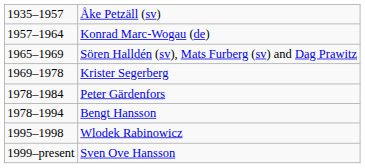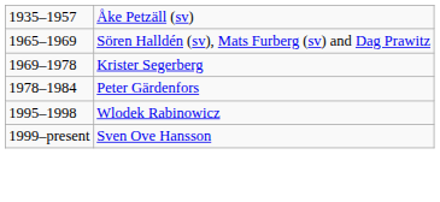 <table class="wikitable">
 <tr>
 <td>1935–1957</td>
 <td><a href='#'>Åke Petzäll</a> (<a href='#'>sv</a>)</td>
-</tr>
-<tr>
-<td>1957–1964</td>
-<td><a href='#'>Konrad Marc-Wogau</a> (<a href='#'>de</a>)</td>
 </tr>
 <tr>
 <td>1965–1969</td>
 <td><a href='#'>Sören Halldén</a> (<a href='#'>sv</a>), <a href='#'>Mats Furberg</a> (<a href='#'>sv</a>) and <a href='#'>Dag Prawitz</a></td>
 </tr>
 <tr>
 <td>1969–1978</td>
 <td><a href='#'>Krister Segerberg</a></td>
 </tr>
 <tr>
 <td>1978–1984</td>
 <td><a href='#'>Peter Gärdenfors</a></td>
 </tr>
 <tr>
-<td>1978–1994</td>
-<td><a href='#'>Bengt Hansson</a></td>
-</tr>
-<tr>
 <td>1995–1998</td>
 <td><a href='#'>Wlodek Rabinowicz</a></td>
 </tr>
 <tr>
 <td>1999–present</td>
 <td><a href='#'>Sven Ove Hansson</a></td>
 </tr>
 </table>
